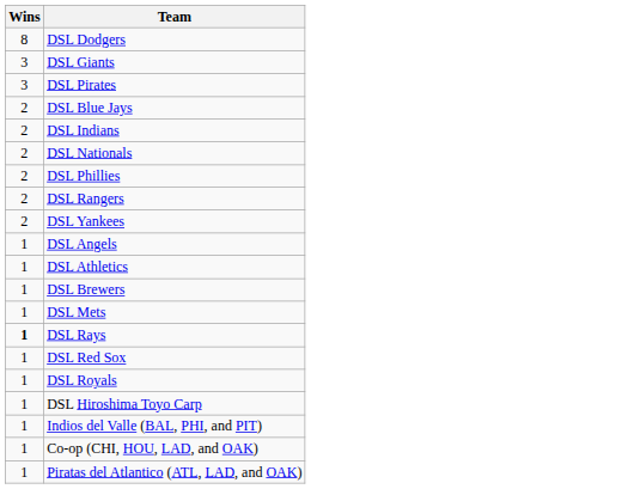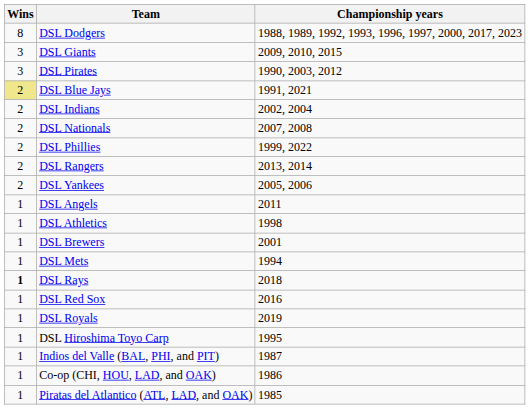 <table class="sortable wikitable">
 <tr>
 <th>Wins</th>
 <th>Team</th>
+<th>Championship years</th>
 </tr>
 <tr>
 <td align=center>8</td>
 <td><a href='#'>DSL Dodgers</a></td>
+<td>1988, 1989, 1992, 1993, 1996, 1997, 2000, 2017, 2023</td>
 </tr>
 <tr>
 <td align=center>3</td>
 <td><a href='#'>DSL Giants</a></td>
+<td>2009, 2010, 2015</td>
 </tr>
 <tr>
 <td align=center>3</td>
 <td><a href='#'>DSL Pirates</a></td>
+<td>1990, 2003, 2012</td>
 </tr>
 <tr>
-<td align=center>2</td>
+<td align=center style="background: khaki;">2</td>
 <td><a href='#'>DSL Blue Jays</a></td>
+<td>1991, 2021</td>
 </tr>
 <tr>
 <td align=center>2</td>
 <td><a href='#'>DSL Indians</a></td>
+<td>2002, 2004</td>
 </tr>
 <tr>
 <td align=center>2</td>
 <td><a href='#'>DSL Nationals</a></td>
+<td>2007, 2008</td>
 </tr>
 <tr>
 <td align=center>2</td>
 <td><a href='#'>DSL Phillies</a></td>
+<td>1999, 2022</td>
 </tr>
 <tr>
 <td align=center>2</td>
 <td><a href='#'>DSL Rangers</a></td>
+<td>2013, 2014</td>
 </tr>
 <tr>
 <td align=center>2</td>
 <td><a href='#'>DSL Yankees</a></td>
+<td>2005, 2006</td>
 </tr>
 <tr>
 <td align=center>1</td>
 <td><a href='#'>DSL Angels</a></td>
+<td>2011</td>
 </tr>
 <tr>
 <td align=center>1</td>
 <td><a href='#'>DSL Athletics</a></td>
+<td>1998</td>
 </tr>
 <tr>
 <td align=center>1</td>
 <td><a href='#'>DSL Brewers</a></td>
+<td>2001</td>
 </tr>
 <tr>
 <td align=center>1</td>
 <td><a href='#'>DSL Mets</a></td>
+<td>1994</td>
 </tr>
 <tr>
 <td align=center><strong>1</strong></td>
 <td><a href='#'>DSL Rays</a></td>
+<td>2018</td>
 </tr>
 <tr>
 <td align=center>1</td>
 <td><a href='#'>DSL Red Sox</a></td>
+<td>2016</td>
 </tr>
 <tr>
 <td align=center>1</td>
 <td><a href='#'>DSL Royals</a></td>
+<td>2019</td>
 </tr>
 <tr>
 <td align=center>1</td>
 <td>DSL <a href='#'>Hiroshima Toyo Carp</a></td>
+<td>1995</td>
 </tr>
 <tr>
 <td align=center>1</td>
 <td><a href='#'>Indios del Valle</a> (<a href='#'>BAL</a>, <a href='#'>PHI</a>, and <a href='#'>PIT</a>)</td>
+<td>1987</td>
 </tr>
 <tr>
 <td align=center>1</td>
 <td>Co-op (CHI, <a href='#'>HOU</a>, <a href='#'>LAD</a>, and <a href='#'>OAK</a>)</td>
+<td>1986</td>
 </tr>
 <tr>
 <td align=center>1</td>
 <td><a href='#'>Piratas del Atlantico</a> (<a href='#'>ATL</a>, <a href='#'>LAD</a>, and <a href='#'>OAK</a>)</td>
+<td>1985</td>
 </tr>
 </table>
